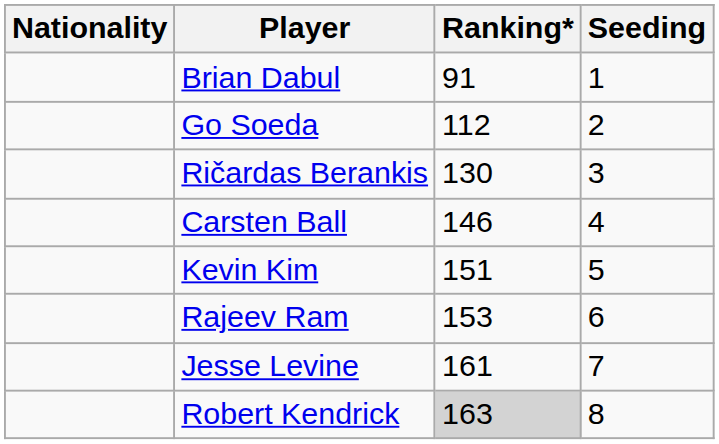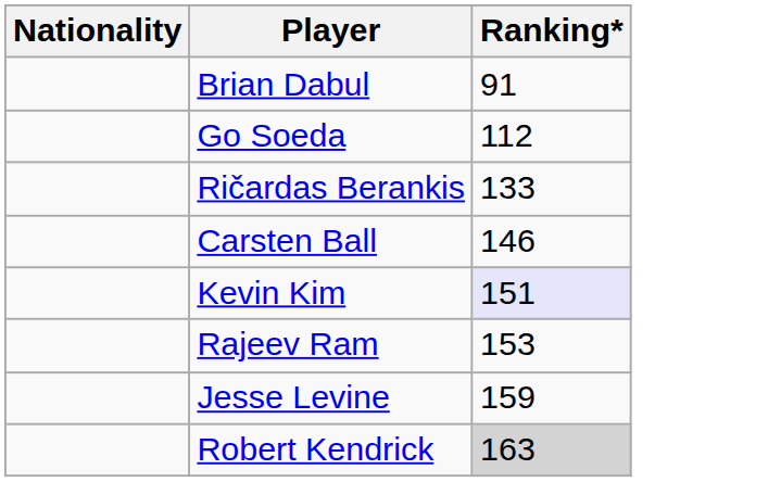 <table class="wikitable" border="1">
 <tr>
 <th>Nationality</th>
 <th>Player</th>
 <th>Ranking*</th>
-<th>Seeding</th>
 </tr>
 <tr>
 <td></td>
 <td><a href='#'>Brian Dabul</a></td>
 <td>91</td>
-<td>1</td>
 </tr>
 <tr>
 <td></td>
 <td><a href='#'>Go Soeda</a></td>
 <td>112</td>
-<td>2</td>
 </tr>
 <tr>
 <td></td>
 <td><a href='#'>Ričardas Berankis</a></td>
-<td>130</td>
-<td>3</td>
+<td>133</td>
 </tr>
 <tr>
 <td></td>
 <td><a href='#'>Carsten Ball</a></td>
 <td>146</td>
-<td>4</td>
 </tr>
 <tr>
 <td></td>
 <td><a href='#'>Kevin Kim</a></td>
-<td>151</td>
-<td>5</td>
+<td style="background: lavender;">151</td>
 </tr>
 <tr>
 <td></td>
 <td><a href='#'>Rajeev Ram</a></td>
 <td>153</td>
-<td>6</td>
 </tr>
 <tr>
 <td></td>
 <td><a href='#'>Jesse Levine</a></td>
-<td>161</td>
-<td>7</td>
+<td>159</td>
 </tr>
 <tr>
 <td></td>
 <td><a href='#'>Robert Kendrick</a></td>
 <td style="background: lightgrey;">163</td>
-<td>8</td>
 </tr>
 </table>
